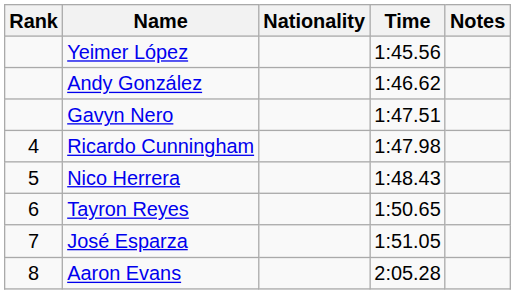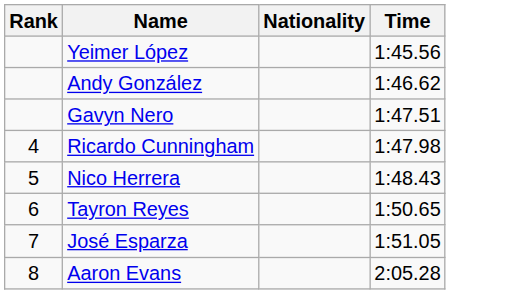 <table class="wikitable sortable" style="text-align:center; font-size:95%">
 <tr>
 <th>Rank</th>
 <th>Name</th>
 <th>Nationality</th>
 <th>Time</th>
-<th>Notes</th>
 </tr>
 <tr>
 <td></td>
 <td align=left><a href='#'>Yeimer López</a></td>
 <td align=left></td>
 <td>1:45.56</td>
-<td></td>
 </tr>
 <tr>
 <td></td>
 <td align=left><a href='#'>Andy González</a></td>
 <td align=left></td>
 <td>1:46.62</td>
-<td></td>
 </tr>
 <tr>
 <td></td>
 <td align=left><a href='#'>Gavyn Nero</a></td>
 <td align=left></td>
 <td>1:47.51</td>
-<td></td>
 </tr>
 <tr>
 <td>4</td>
 <td align=left><a href='#'>Ricardo Cunningham</a></td>
 <td align=left></td>
 <td>1:47.98</td>
-<td></td>
 </tr>
 <tr>
 <td>5</td>
 <td align=left><a href='#'>Nico Herrera</a></td>
 <td align=left></td>
 <td>1:48.43</td>
-<td></td>
 </tr>
 <tr>
 <td>6</td>
 <td align=left><a href='#'>Tayron Reyes</a></td>
 <td align=left></td>
 <td>1:50.65</td>
-<td></td>
 </tr>
 <tr>
 <td>7</td>
 <td align=left><a href='#'>José Esparza</a></td>
 <td align=left></td>
 <td>1:51.05</td>
-<td></td>
 </tr>
 <tr>
 <td>8</td>
 <td align=left><a href='#'>Aaron Evans</a></td>
 <td align=left></td>
 <td>2:05.28</td>
-<td></td>
 </tr>
 </table>
